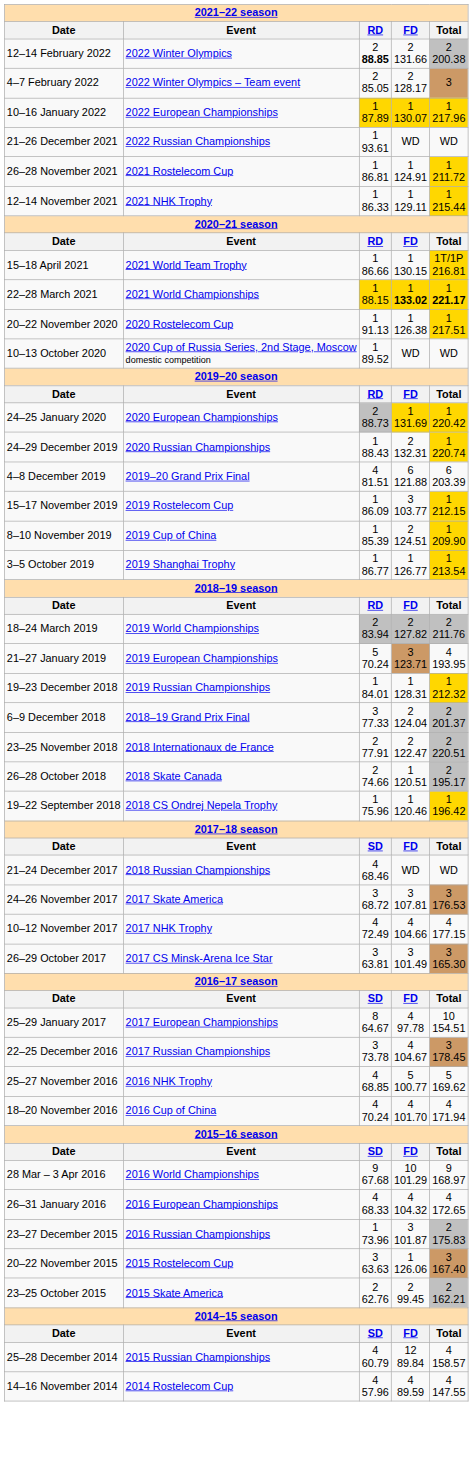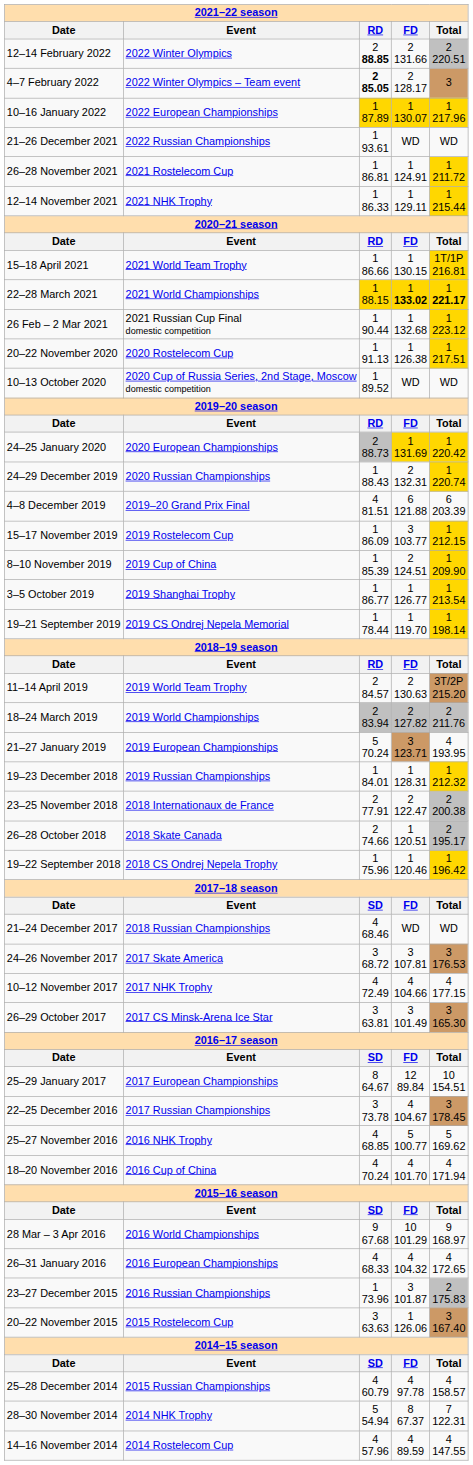 <table class="wikitable">
 <tr>
 <th style="background-color: #ffdead; " colspan=5 align=center><a href='#'>2021–22 season</a></th>
 </tr>
 <tr>
 <th>Date</th>
 <th>Event</th>
 <th><a href='#'>RD</a></th>
 <th><a href='#'>FD</a></th>
 <th>Total</th>
 </tr>
 <tr>
 <td>12–14 February 2022</td>
 <td><a href='#'>2022 Winter Olympics</a></td>
 <td align=center>2 <br> <strong>88.85</strong></td>
 <td align=center>2 <br> 131.66</td>
-<td align=center bgcolor=silver>2 <br> 200.38</td>
+<td align=center bgcolor=silver>2 <br> 220.51</td>
 </tr>
 <tr>
 <td>4–7 February 2022</td>
 <td><a href='#'>2022 Winter Olympics – Team event</a></td>
-<td align=center>2 <br> 85.05</td>
+<td align=center><strong>2 <br> 85.05</strong></td>
 <td align=center>2 <br> 128.17</td>
 <td align=center bgcolor=cc9966>3</td>
 </tr>
 <tr>
 <td>10–16 January 2022</td>
 <td><a href='#'>2022 European Championships</a></td>
 <td align=center bgcolor=gold>1 <br> 87.89</td>
 <td align=center bgcolor=gold>1 <br> 130.07</td>
 <td align=center bgcolor=gold>1 <br> 217.96</td>
 </tr>
 <tr>
 <td>21–26 December 2021</td>
 <td><a href='#'>2022 Russian Championships</a></td>
 <td align=center>1 <br> 93.61</td>
 <td align=center>WD</td>
 <td align=center>WD</td>
 </tr>
 <tr>
 <td>26–28 November 2021</td>
 <td><a href='#'>2021 Rostelecom Cup</a></td>
 <td align=center>1 <br> 86.81</td>
 <td align=center>1 <br> 124.91</td>
 <td align=center bgcolor=gold>1 <br> 211.72</td>
 </tr>
 <tr>
 <td>12–14 November 2021</td>
 <td><a href='#'>2021 NHK Trophy</a></td>
 <td align=center>1 <br> 86.33</td>
 <td align=center>1 <br> 129.11</td>
 <td align=center bgcolor=gold>1 <br> 215.44</td>
 </tr>
 <tr>
 <th style="background-color: #ffdead; " colspan=5 align=center><a href='#'>2020–21 season</a></th>
 </tr>
 <tr>
 <th>Date</th>
 <th>Event</th>
 <th><a href='#'>RD</a></th>
 <th><a href='#'>FD</a></th>
 <th>Total</th>
 </tr>
 <tr>
 <td>15–18 April 2021</td>
 <td><a href='#'>2021 World Team Trophy</a></td>
 <td align=center>1 <br> 86.66</td>
 <td align=center>1 <br> 130.15</td>
 <td align=center bgcolor=gold>1T/1P <br> 216.81</td>
 </tr>
 <tr>
 <td>22–28 March 2021</td>
 <td><a href='#'>2021 World Championships</a></td>
 <td align=center bgcolor=gold>1 <br> 88.15</td>
 <td align=center bgcolor=gold>1 <br> <strong>133.02</strong></td>
 <td align=center bgcolor=gold>1 <br> <strong>221.17</strong></td>
+</tr>
+<tr>
+<td>26 Feb – 2 Mar 2021</td>
+<td>2021 Russian Cup Final <br> <small>domestic competition</small></td>
+<td align=center>1 <br> 90.44</td>
+<td align=center>1 <br> 132.68</td>
+<td align=center bgcolor=gold>1 <br> 223.12</td>
 </tr>
 <tr>
 <td>20–22 November 2020</td>
 <td><a href='#'>2020 Rostelecom Cup</a></td>
 <td align=center>1 <br> 91.13</td>
 <td align=center>1 <br> 126.38</td>
 <td align=center bgcolor=gold>1 <br> 217.51</td>
 </tr>
 <tr>
 <td>10–13 October 2020</td>
 <td><a href='#'>2020 Cup of Russia Series, 2nd Stage, Moscow</a> <br> <small>domestic competition</small></td>
 <td align=center>1 <br> 89.52</td>
 <td align=center>WD</td>
 <td align=center>WD</td>
 </tr>
 <tr>
 <th style="background-color: #ffdead; " colspan=5 align=center><a href='#'>2019–20 season</a></th>
 </tr>
 <tr>
 <th>Date</th>
 <th>Event</th>
 <th><a href='#'>RD</a></th>
 <th><a href='#'>FD</a></th>
 <th>Total</th>
 </tr>
 <tr>
 <td>24–25 January 2020</td>
 <td><a href='#'>2020 European Championships</a></td>
 <td align=center bgcolor=silver>2 <br> 88.73</td>
 <td align=center bgcolor=gold>1 <br> 131.69</td>
 <td align=center bgcolor=gold>1 <br> 220.42</td>
 </tr>
 <tr>
 <td>24–29 December 2019</td>
 <td><a href='#'>2020 Russian Championships</a></td>
 <td align=center>1 <br> 88.43</td>
 <td align=center>2 <br> 132.31</td>
 <td align=center bgcolor=gold>1 <br> 220.74</td>
 </tr>
 <tr>
 <td>4–8 December 2019</td>
 <td><a href='#'>2019–20 Grand Prix Final</a></td>
 <td align=center>4 <br> 81.51</td>
 <td align=center>6 <br> 121.88</td>
 <td align=center>6 <br> 203.39</td>
 </tr>
 <tr>
 <td>15–17 November 2019</td>
 <td><a href='#'>2019 Rostelecom Cup</a></td>
 <td align=center>1 <br> 86.09</td>
 <td align=center>3 <br> 103.77</td>
 <td align=center bgcolor=gold>1 <br> 212.15</td>
 </tr>
 <tr>
 <td>8–10 November 2019</td>
 <td><a href='#'>2019 Cup of China</a></td>
 <td align=center>1 <br> 85.39</td>
 <td align=center>2 <br> 124.51</td>
 <td align=center bgcolor=gold>1 <br> 209.90</td>
 </tr>
 <tr>
 <td>3–5 October 2019</td>
 <td><a href='#'>2019 Shanghai Trophy</a></td>
 <td align=center>1 <br> 86.77</td>
 <td align=center>1 <br> 126.77</td>
 <td align=center bgcolor=gold>1 <br> 213.54</td>
 </tr>
 <tr>
+<td>19–21 September 2019</td>
+<td><a href='#'>2019 CS Ondrej Nepela Memorial</a></td>
+<td align=center>1 <br> 78.44</td>
+<td align=center>1 <br> 119.70</td>
+<td align=center bgcolor=gold>1 <br> 198.14</td>
+</tr>
+<tr>
 <th style="background-color: #ffdead; " colspan=5 align=center><a href='#'>2018–19 season</a></th>
 </tr>
 <tr>
 <th>Date</th>
 <th>Event</th>
 <th><a href='#'>RD</a></th>
 <th><a href='#'>FD</a></th>
 <th>Total</th>
+</tr>
+<tr>
+<td>11–14 April 2019</td>
+<td><a href='#'>2019 World Team Trophy</a></td>
+<td align=center>2 <br> 84.57</td>
+<td align=center>2 <br> 130.63</td>
+<td align=center bgcolor=cc9966>3T/2P <br> 215.20</td>
 </tr>
 <tr>
 <td>18–24 March 2019</td>
 <td><a href='#'>2019 World Championships</a></td>
 <td align=center bgcolor=silver>2 <br> 83.94</td>
 <td align=center bgcolor=silver>2 <br> 127.82</td>
 <td align=center bgcolor=silver>2 <br> 211.76</td>
 </tr>
 <tr>
 <td>21–27 January 2019</td>
 <td><a href='#'>2019 European Championships</a></td>
 <td align=center>5 <br> 70.24</td>
 <td align=center bgcolor=cc9966>3 <br> 123.71</td>
 <td align=center>4 <br> 193.95</td>
 </tr>
 <tr>
 <td>19–23 December 2018</td>
 <td><a href='#'>2019 Russian Championships</a></td>
 <td align=center>1 <br> 84.01</td>
 <td align=center>1 <br> 128.31</td>
 <td align=center bgcolor=gold>1 <br> 212.32</td>
 </tr>
 <tr>
-<td>6–9 December 2018</td>
-<td><a href='#'>2018–19 Grand Prix Final</a></td>
-<td align=center>3 <br> 77.33</td>
-<td align=center>2 <br> 124.04</td>
-<td align=center bgcolor=silver>2 <br> 201.37</td>
-</tr>
-<tr>
 <td>23–25 November 2018</td>
 <td><a href='#'>2018 Internationaux de France</a></td>
 <td align=center>2 <br> 77.91</td>
 <td align=center>2 <br> 122.47</td>
-<td align=center bgcolor=silver>2 <br> 220.51</td>
+<td align=center bgcolor=silver>2 <br> 200.38</td>
 </tr>
 <tr>
 <td>26–28 October 2018</td>
 <td><a href='#'>2018 Skate Canada</a></td>
 <td align=center>2 <br> 74.66</td>
 <td align=center>1 <br> 120.51</td>
 <td align=center bgcolor=silver>2 <br> 195.17</td>
 </tr>
 <tr>
 <td>19–22 September 2018</td>
 <td><a href='#'>2018 CS Ondrej Nepela Trophy</a></td>
 <td align=center>1 <br> 75.96</td>
 <td align=center>1 <br> 120.46</td>
 <td align=center bgcolor=gold>1 <br> 196.42</td>
 </tr>
 <tr>
 <th style="background-color: #ffdead; " colspan=5 align=center><a href='#'>2017–18 season</a></th>
 </tr>
 <tr>
 <th>Date</th>
 <th>Event</th>
 <th><a href='#'>SD</a></th>
 <th><a href='#'>FD</a></th>
 <th>Total</th>
 </tr>
 <tr>
 <td>21–24 December 2017</td>
 <td><a href='#'>2018 Russian Championships</a></td>
 <td align=center>4 <br> 68.46</td>
 <td align=center>WD</td>
 <td align=center>WD</td>
 </tr>
 <tr>
 <td>24–26 November 2017</td>
 <td><a href='#'>2017 Skate America</a></td>
 <td align=center>3 <br> 68.72</td>
 <td align=center>3 <br> 107.81</td>
 <td align=center bgcolor=cc9966>3 <br> 176.53</td>
 </tr>
 <tr>
 <td>10–12 November 2017</td>
 <td><a href='#'>2017 NHK Trophy</a></td>
 <td align=center>4 <br> 72.49</td>
 <td align=center>4 <br> 104.66</td>
 <td align=center>4 <br> 177.15</td>
 </tr>
 <tr>
 <td>26–29 October 2017</td>
 <td><a href='#'>2017 CS Minsk-Arena Ice Star</a></td>
 <td align=center>3 <br> 63.81</td>
 <td align=center>3 <br> 101.49</td>
 <td align=center bgcolor=cc9966>3 <br> 165.30</td>
 </tr>
 <tr>
 <th style="background-color: #ffdead; " colspan=5 align=center><a href='#'>2016–17 season</a></th>
 </tr>
 <tr>
 <th>Date</th>
 <th>Event</th>
 <th><a href='#'>SD</a></th>
 <th><a href='#'>FD</a></th>
 <th>Total</th>
 </tr>
 <tr>
 <td>25–29 January 2017</td>
 <td><a href='#'>2017 European Championships</a></td>
 <td align=center>8 <br> 64.67</td>
-<td align=center>4 <br> 97.78</td>
+<td align=center>12 <br> 89.84</td>
 <td align=center>10 <br> 154.51</td>
 </tr>
 <tr>
 <td>22–25 December 2016</td>
 <td><a href='#'>2017 Russian Championships</a></td>
 <td align=center>3 <br> 73.78</td>
 <td align=center>4 <br> 104.67</td>
 <td align=center bgcolor=cc9966>3 <br> 178.45</td>
 </tr>
 <tr>
 <td>25–27 November 2016</td>
 <td><a href='#'>2016 NHK Trophy</a></td>
 <td align=center>4 <br> 68.85</td>
 <td align=center>5 <br> 100.77</td>
 <td align=center>5 <br> 169.62</td>
 </tr>
 <tr>
 <td>18–20 November 2016</td>
 <td><a href='#'>2016 Cup of China</a></td>
 <td align=center>4 <br> 70.24</td>
 <td align=center>4 <br> 101.70</td>
 <td align=center>4 <br> 171.94</td>
 </tr>
 <tr>
 <th style="background-color: #ffdead; " colspan=5 align=center><a href='#'>2015–16 season</a></th>
 </tr>
 <tr>
 <th>Date</th>
 <th>Event</th>
 <th><a href='#'>SD</a></th>
 <th><a href='#'>FD</a></th>
 <th>Total</th>
 </tr>
 <tr>
 <td>28 Mar – 3 Apr 2016</td>
 <td><a href='#'>2016 World Championships</a></td>
 <td align=center>9 <br> 67.68</td>
 <td align=center>10 <br> 101.29</td>
 <td align=center>9 <br> 168.97</td>
 </tr>
 <tr>
 <td>26–31 January 2016</td>
 <td><a href='#'>2016 European Championships</a></td>
 <td align=center>4 <br> 68.33</td>
 <td align=center>4 <br> 104.32</td>
 <td align=center>4 <br> 172.65</td>
 </tr>
 <tr>
 <td>23–27 December 2015</td>
 <td><a href='#'>2016 Russian Championships</a></td>
 <td align=center>1 <br> 73.96</td>
 <td align=center>3 <br> 101.87</td>
 <td align=center bgcolor=silver>2 <br> 175.83</td>
 </tr>
 <tr>
 <td>20–22 November 2015</td>
 <td><a href='#'>2015 Rostelecom Cup</a></td>
 <td align=center>3 <br> 63.63</td>
 <td align=center>1 <br> 126.06</td>
 <td align=center bgcolor=cc9966>3 <br> 167.40</td>
 </tr>
 <tr>
-<td>23–25 October 2015</td>
-<td><a href='#'>2015 Skate America</a></td>
-<td align=center>2 <br> 62.76</td>
-<td align=center>2 <br> 99.45</td>
-<td align=center bgcolor=silver>2 <br> 162.21</td>
-</tr>
-<tr>
 <th style="background-color: #ffdead; " colspan=5 align=center><a href='#'>2014–15 season</a></th>
 </tr>
 <tr>
 <th>Date</th>
 <th>Event</th>
 <th><a href='#'>SD</a></th>
 <th><a href='#'>FD</a></th>
 <th>Total</th>
 </tr>
 <tr>
 <td>25–28 December 2014</td>
 <td><a href='#'>2015 Russian Championships</a></td>
 <td align=center>4 <br> 60.79</td>
-<td align=center>12 <br> 89.84</td>
+<td align=center>4 <br> 97.78</td>
 <td align=center>4 <br> 158.57</td>
+</tr>
+<tr>
+<td>28–30 November 2014</td>
+<td><a href='#'>2014 NHK Trophy</a></td>
+<td align=center>5 <br> 54.94</td>
+<td align=center>8 <br> 67.37</td>
+<td align=center>7 <br> 122.31</td>
 </tr>
 <tr>
 <td>14–16 November 2014</td>
 <td><a href='#'>2014 Rostelecom Cup</a></td>
 <td align=center>4 <br> 57.96</td>
 <td align=center>4 <br> 89.59</td>
 <td align=center>4 <br> 147.55</td>
 </tr>
 </table>
